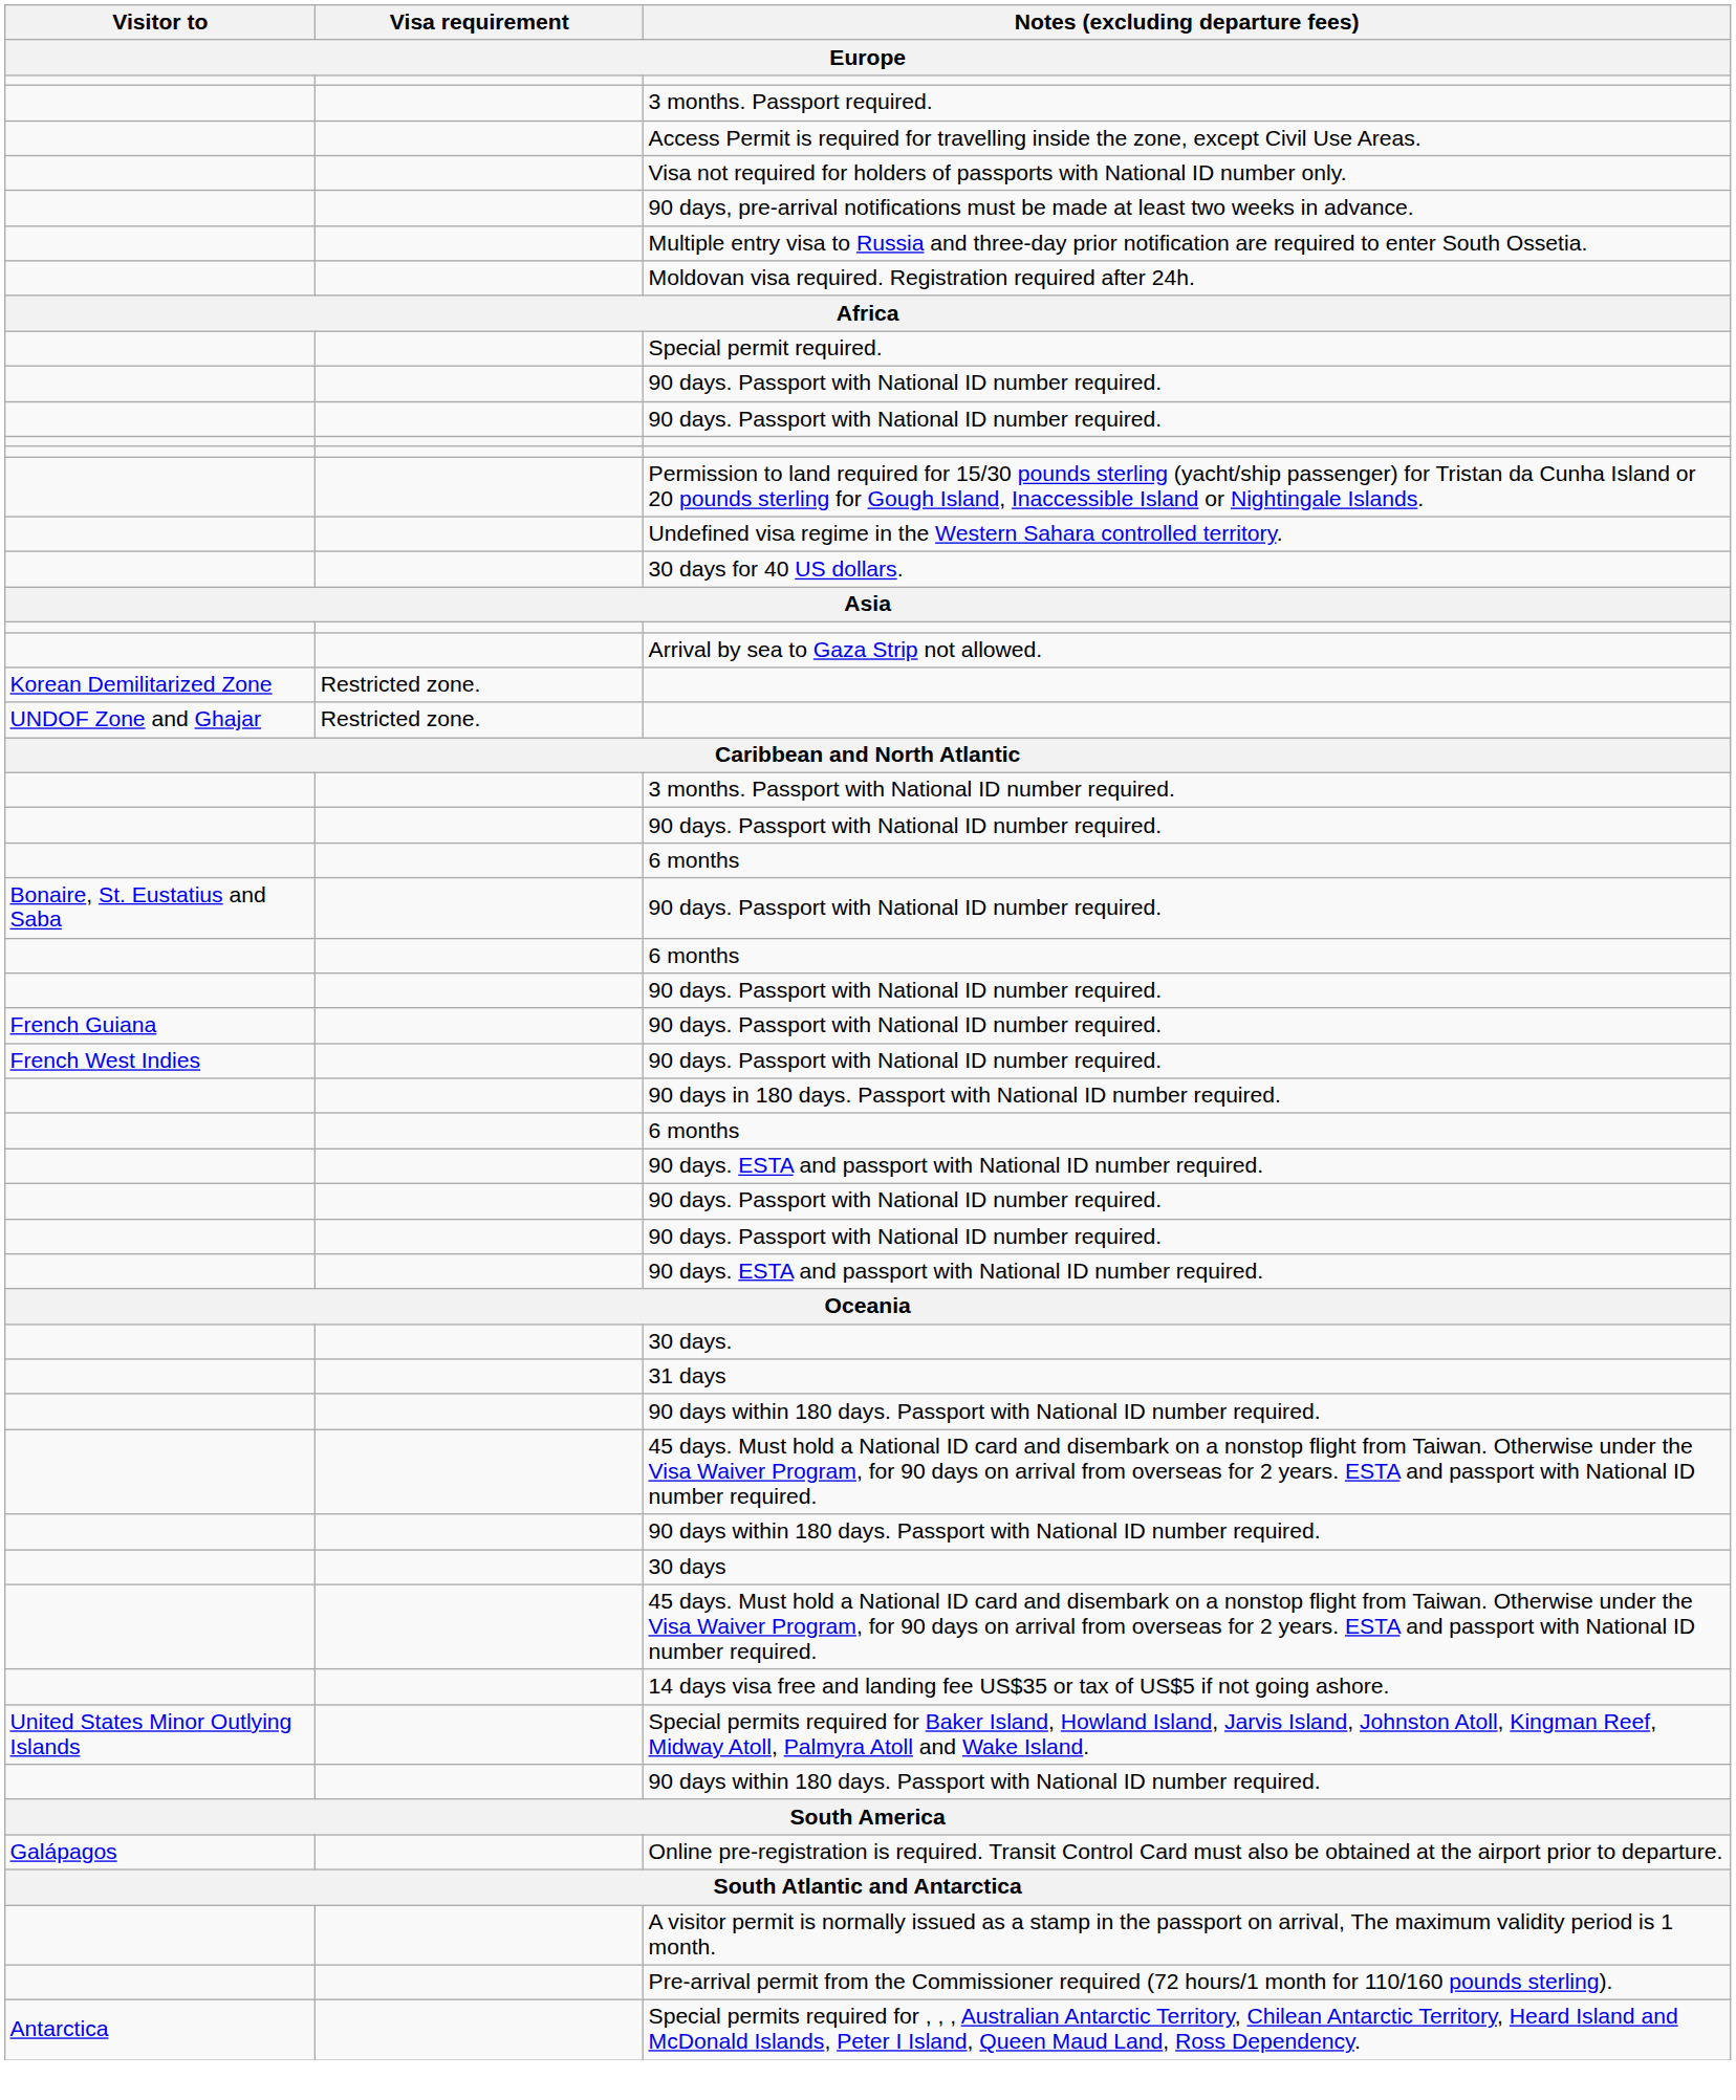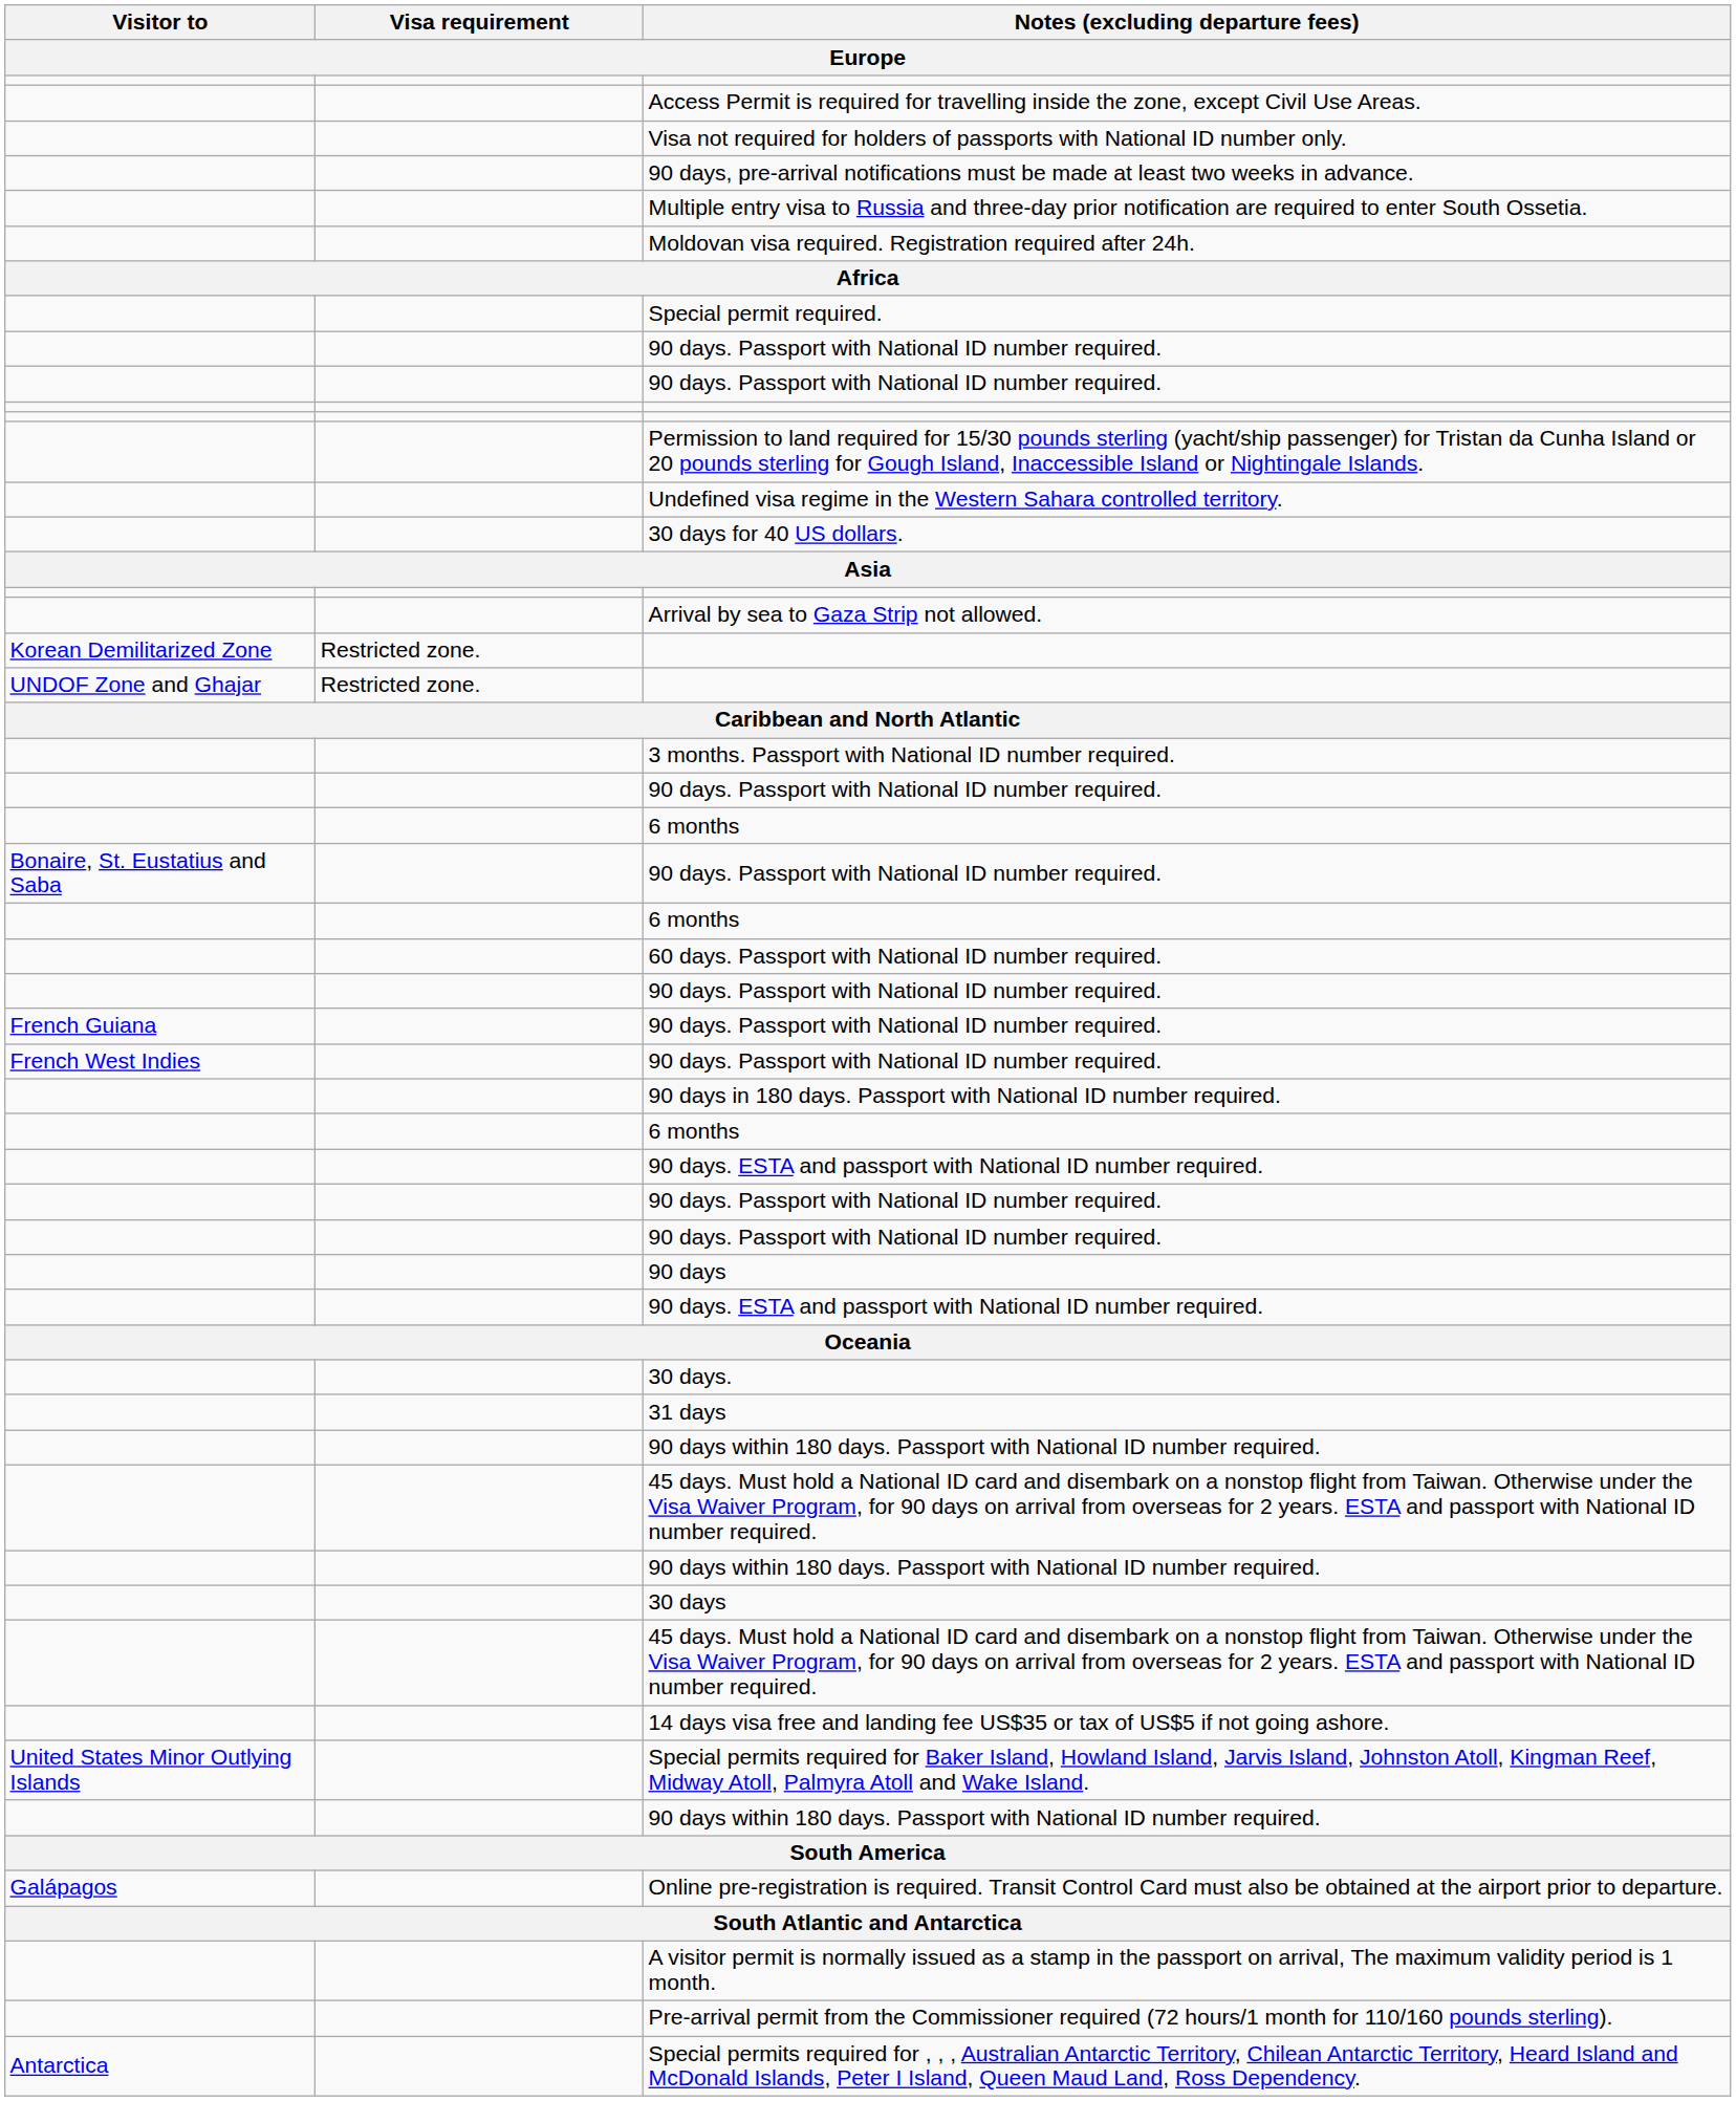 <table class="wikitable" style="text-align: left; table-layout: fixed; ">
 <tr>
 <th style="width:18%;">Visitor to</th>
 <th ! style="width:19%;">Visa requirement</th>
 <th>Notes (excluding departure fees)</th>
 </tr>
 <tr>
 <th colspan="3">Europe</th>
 </tr>
 <tr>
 <td></td>
 <td></td>
 <td></td>
-</tr>
-<tr>
-<td></td>
-<td></td>
-<td>3 months. Passport required.</td>
 </tr>
 <tr>
 <td></td>
 <td></td>
 <td>Access Permit is required for travelling inside the zone, except Civil Use Areas.</td>
 </tr>
 <tr>
 <td></td>
 <td></td>
 <td>Visa not required for holders of passports with National ID number only.</td>
 </tr>
 <tr>
 <td></td>
 <td></td>
 <td>90 days, pre-arrival notifications must be made at least two weeks in advance.</td>
 </tr>
 <tr>
 <td></td>
 <td></td>
 <td>Multiple entry visa to <a href='#'>Russia</a> and three-day prior notification are required to enter South Ossetia.</td>
 </tr>
 <tr>
 <td></td>
 <td></td>
 <td>Moldovan visa required. Registration required after 24h.</td>
 </tr>
 <tr>
 <th colspan="3">Africa</th>
 </tr>
 <tr>
 <td></td>
 <td></td>
 <td>Special permit required.</td>
 </tr>
 <tr>
 <td></td>
 <td></td>
 <td>90 days. Passport with National ID number required.</td>
 </tr>
 <tr>
 <td></td>
 <td></td>
 <td>90 days. Passport with National ID number required.</td>
 </tr>
 <tr>
 <td></td>
 <td></td>
 <td></td>
 </tr>
 <tr>
 <td></td>
 <td></td>
 <td></td>
 </tr>
 <tr>
 <td></td>
 <td></td>
 <td>Permission to land required for 15/30 <a href='#'>pounds sterling</a> (yacht/ship passenger) for Tristan da Cunha Island or 20 <a href='#'>pounds sterling</a> for <a href='#'>Gough Island</a>, <a href='#'>Inaccessible Island</a> or <a href='#'>Nightingale Islands</a>.</td>
 </tr>
 <tr>
 <td></td>
 <td></td>
 <td>Undefined visa regime in the <a href='#'>Western Sahara controlled territory</a>.</td>
 </tr>
 <tr>
 <td></td>
 <td></td>
 <td>30 days for 40 <a href='#'>US dollars</a>.</td>
 </tr>
 <tr>
 <th colspan="3">Asia</th>
 </tr>
 <tr>
 <td></td>
 <td></td>
 <td></td>
 </tr>
 <tr>
 <td></td>
 <td></td>
 <td>Arrival by sea to <a href='#'>Gaza Strip</a> not allowed.</td>
 </tr>
 <tr>
 <td> <a href='#'>Korean Demilitarized Zone</a></td>
 <td>Restricted zone.</td>
 <td></td>
 </tr>
 <tr>
 <td> <a href='#'>UNDOF Zone</a> and <a href='#'>Ghajar</a></td>
 <td>Restricted zone.</td>
 <td></td>
 </tr>
 <tr>
 <th colspan="3">Caribbean and North Atlantic</th>
 </tr>
 <tr>
 <td></td>
 <td></td>
 <td>3 months. Passport with National ID number required.</td>
 </tr>
 <tr>
 <td></td>
 <td></td>
 <td>90 days. Passport with National ID number required.</td>
 </tr>
 <tr>
 <td></td>
 <td></td>
 <td>6 months</td>
 </tr>
 <tr>
 <td> <a href='#'>Bonaire</a>, <a href='#'>St. Eustatius</a> and <a href='#'>Saba</a></td>
 <td></td>
 <td>90 days. Passport with National ID number required.</td>
 </tr>
 <tr>
 <td></td>
 <td></td>
 <td>6 months</td>
 </tr>
 <tr>
 <td></td>
 <td></td>
+<td>60 days. Passport with National ID number required.</td>
+</tr>
+<tr>
+<td></td>
+<td></td>
 <td>90 days. Passport with National ID number required.</td>
 </tr>
 <tr>
 <td> <a href='#'>French Guiana</a></td>
 <td></td>
 <td>90 days. Passport with National ID number required.</td>
 </tr>
 <tr>
 <td> <a href='#'>French West Indies</a></td>
 <td></td>
 <td>90 days. Passport with National ID number required.</td>
 </tr>
 <tr>
 <td></td>
 <td></td>
 <td>90 days in 180 days. Passport with National ID number required.</td>
 </tr>
 <tr>
 <td></td>
 <td></td>
 <td>6 months</td>
 </tr>
 <tr>
 <td></td>
 <td></td>
 <td>90 days. <a href='#'>ESTA</a> and passport with National ID number required.</td>
 </tr>
 <tr>
 <td></td>
 <td></td>
 <td>90 days. Passport with National ID number required.</td>
 </tr>
 <tr>
 <td></td>
 <td></td>
 <td>90 days. Passport with National ID number required.</td>
+</tr>
+<tr>
+<td></td>
+<td></td>
+<td>90 days</td>
 </tr>
 <tr>
 <td></td>
 <td></td>
 <td>90 days. <a href='#'>ESTA</a> and passport with National ID number required.</td>
 </tr>
 <tr>
 <th colspan="3">Oceania</th>
 </tr>
 <tr>
 <td></td>
 <td></td>
 <td>30 days.</td>
 </tr>
 <tr>
 <td></td>
 <td></td>
 <td>31 days</td>
 </tr>
 <tr>
 <td></td>
 <td></td>
 <td>90 days within 180 days. Passport with National ID number required.</td>
 </tr>
 <tr>
 <td></td>
 <td></td>
 <td>45 days. Must hold a National ID card and disembark on a nonstop flight from Taiwan. Otherwise under the <a href='#'>Visa Waiver Program</a>, for 90 days on arrival from overseas for 2 years. <a href='#'>ESTA</a> and passport with National ID number required.</td>
 </tr>
 <tr>
 <td></td>
 <td></td>
 <td>90 days within 180 days. Passport with National ID number required.</td>
 </tr>
 <tr>
 <td></td>
 <td></td>
 <td>30 days</td>
 </tr>
 <tr>
 <td></td>
 <td></td>
 <td>45 days. Must hold a National ID card and disembark on a nonstop flight from Taiwan. Otherwise under the <a href='#'>Visa Waiver Program</a>, for 90 days on arrival from overseas for 2 years. <a href='#'>ESTA</a> and passport with National ID number required.</td>
 </tr>
 <tr>
 <td></td>
 <td></td>
 <td>14 days visa free and landing fee US$35 or tax of US$5 if not going ashore.</td>
 </tr>
 <tr>
 <td> <a href='#'>United States Minor Outlying Islands</a></td>
 <td></td>
 <td>Special permits required for <a href='#'>Baker Island</a>, <a href='#'>Howland Island</a>, <a href='#'>Jarvis Island</a>, <a href='#'>Johnston Atoll</a>, <a href='#'>Kingman Reef</a>, <a href='#'>Midway Atoll</a>, <a href='#'>Palmyra Atoll</a> and <a href='#'>Wake Island</a>.</td>
 </tr>
 <tr>
 <td></td>
 <td></td>
 <td>90 days within 180 days. Passport with National ID number required.</td>
 </tr>
 <tr>
 <th colspan="3">South America</th>
 </tr>
 <tr>
 <td> <a href='#'>Galápagos</a></td>
 <td></td>
 <td>Online pre-registration is required. Transit Control Card must also be obtained at the airport prior to departure.</td>
 </tr>
 <tr>
 <th colspan="3">South Atlantic and Antarctica</th>
 </tr>
 <tr>
 <td></td>
 <td></td>
 <td>A visitor permit is normally issued as a stamp in the passport on arrival, The maximum validity period is 1 month.</td>
 </tr>
 <tr>
 <td></td>
 <td></td>
 <td>Pre-arrival permit from the Commissioner required (72 hours/1 month for 110/160 <a href='#'>pounds sterling</a>).</td>
 </tr>
 <tr>
 <td><a href='#'>Antarctica</a></td>
 <td></td>
 <td>Special permits required for , , ,  <a href='#'>Australian Antarctic Territory</a>,  <a href='#'>Chilean Antarctic Territory</a>,  <a href='#'>Heard Island and McDonald Islands</a>,  <a href='#'>Peter I Island</a>,  <a href='#'>Queen Maud Land</a>,  <a href='#'>Ross Dependency</a>.</td>
 </tr>
 </table>
